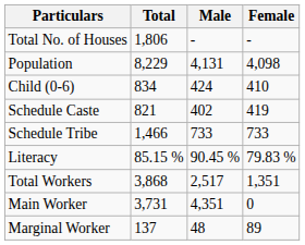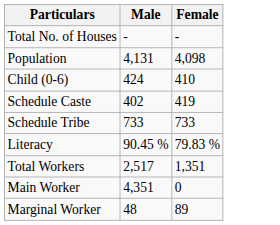 <table class="wikitable">
 <tr>
 <th>Particulars</th>
-<th>Total</th>
 <th>Male</th>
 <th>Female</th>
 </tr>
 <tr>
 <td>Total No. of Houses</td>
-<td>1,806</td>
 <td>-</td>
 <td>-</td>
 </tr>
 <tr>
 <td>Population</td>
-<td>8,229</td>
 <td>4,131</td>
 <td>4,098</td>
 </tr>
 <tr>
 <td>Child (0-6)</td>
-<td>834</td>
 <td>424</td>
 <td>410</td>
 </tr>
 <tr>
 <td>Schedule Caste</td>
-<td>821</td>
 <td>402</td>
 <td>419</td>
 </tr>
 <tr>
 <td>Schedule Tribe</td>
-<td>1,466</td>
 <td>733</td>
 <td>733</td>
 </tr>
 <tr>
 <td>Literacy</td>
-<td>85.15 %</td>
 <td>90.45 %</td>
 <td>79.83 %</td>
 </tr>
 <tr>
 <td>Total Workers</td>
-<td>3,868</td>
 <td>2,517</td>
 <td>1,351</td>
 </tr>
 <tr>
 <td>Main Worker</td>
-<td>3,731</td>
 <td>4,351</td>
 <td>0</td>
 </tr>
 <tr>
 <td>Marginal Worker</td>
-<td>137</td>
 <td>48</td>
 <td>89</td>
 </tr>
 </table>
